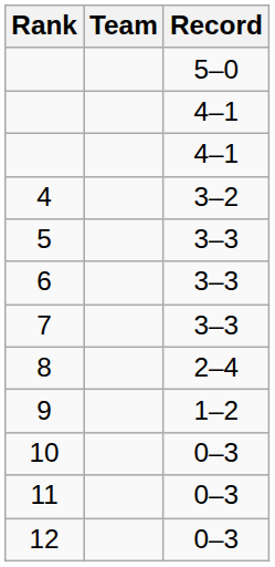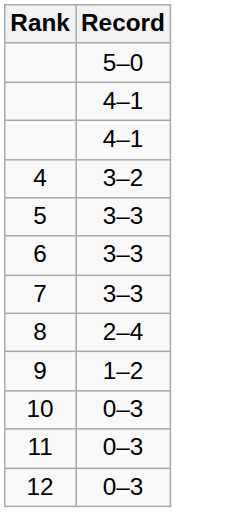 <table class=wikitable style="text-align:center;">
 <tr>
 <th>Rank</th>
-<th>Team</th>
 <th>Record</th>
 </tr>
 <tr>
 <td></td>
-<td align=left></td>
 <td>5–0</td>
 </tr>
 <tr>
 <td></td>
-<td align=left></td>
 <td>4–1</td>
 </tr>
 <tr>
 <td></td>
-<td align=left></td>
 <td>4–1</td>
 </tr>
 <tr>
 <td>4</td>
-<td align=left></td>
 <td>3–2</td>
 </tr>
 <tr>
 <td>5</td>
-<td align=left></td>
 <td>3–3</td>
 </tr>
 <tr>
 <td>6</td>
-<td align=left></td>
 <td>3–3</td>
 </tr>
 <tr>
 <td>7</td>
-<td align=left></td>
 <td>3–3</td>
 </tr>
 <tr>
 <td>8</td>
-<td align=left></td>
 <td>2–4</td>
 </tr>
 <tr>
 <td>9</td>
-<td align=left></td>
 <td>1–2</td>
 </tr>
 <tr>
 <td>10</td>
-<td align=left></td>
 <td>0–3</td>
 </tr>
 <tr>
 <td>11</td>
-<td align=left></td>
 <td>0–3</td>
 </tr>
 <tr>
 <td>12</td>
-<td align=left></td>
 <td>0–3</td>
 </tr>
 </table>
